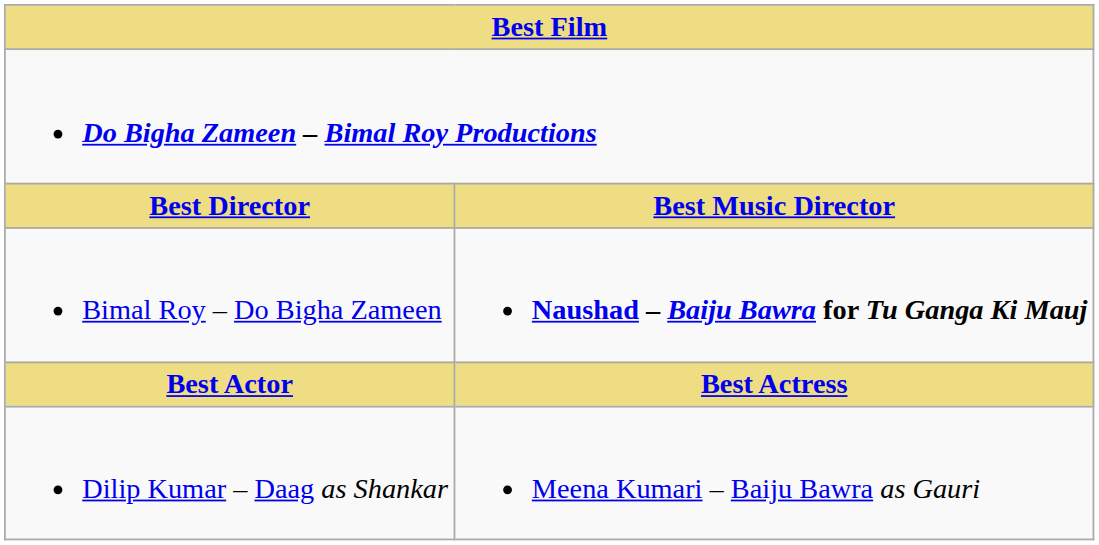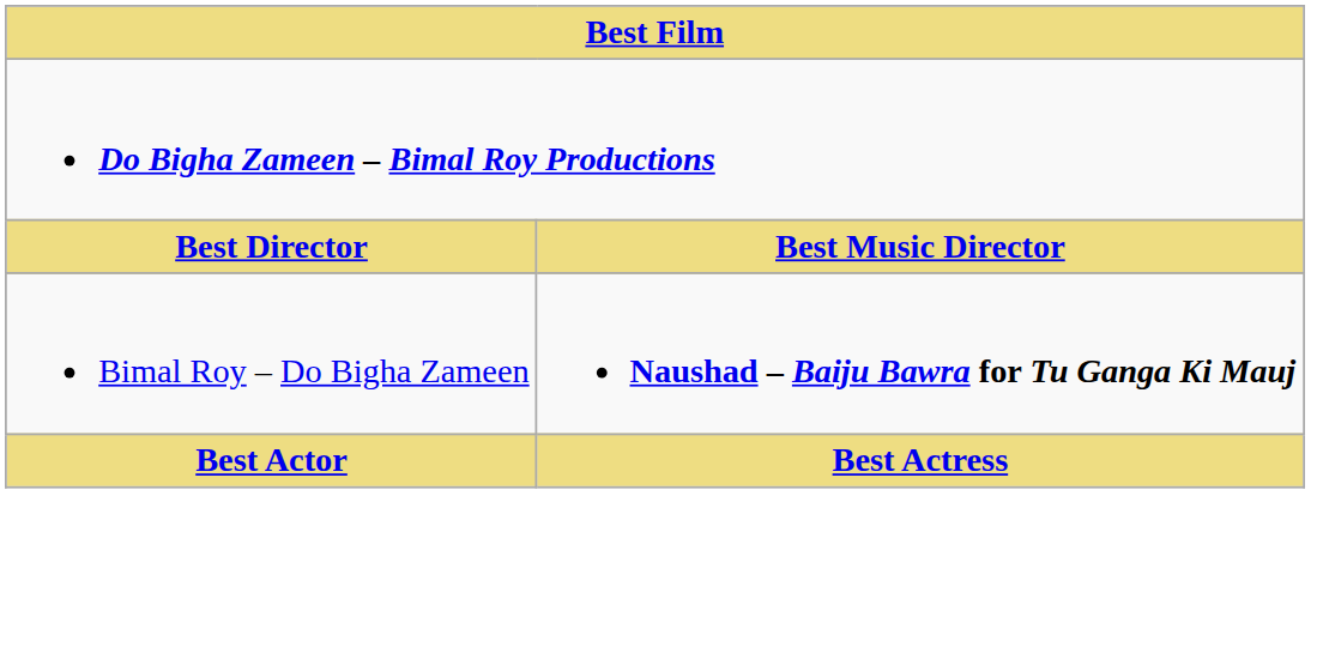 <table class="wikitable">
 <tr>
 <th colspan=2 style="background:#EEDD82;"><a href='#'>Best Film</a></th>
 </tr>
 <tr>
 <td colspan=2><br><ul><li><strong><em><a href='#'>Do Bigha Zameen</a><em> – <a href='#'>Bimal Roy Productions</a><strong></li></ul></td>
 </tr>
 <tr>
 <th style="background:#EEDD82;"><a href='#'>Best Director</a></th>
 <th style="background:#EEDD82;"><a href='#'>Best Music Director</a></th>
 </tr>
 <tr>
 <td valign=top><br><ul><li></strong><a href='#'>Bimal Roy</a> – </em><a href='#'>Do Bigha Zameen</a></em></strong></li></ul></td>
 <td valign=top><br><ul><li><strong><a href='#'>Naushad</a> – <em><a href='#'>Baiju Bawra</a></em> for <em>Tu Ganga Ki Mauj<strong><em></li></ul></td>
 </tr>
 <tr>
 <th style="background:#EEDD82;"><a href='#'>Best Actor</a></th>
 <th style="background:#EEDD82;"><a href='#'>Best Actress</a></th>
 </tr>
-<tr>
-<td valign=top><br><ul><li></strong><a href='#'>Dilip Kumar</a> – </em><a href='#'>Daag</a><em> as Shankar<strong></li></ul></td>
-<td valign=top><br><ul><li></strong><a href='#'>Meena Kumari</a> – </em><a href='#'>Baiju Bawra</a><em> as Gauri<strong></li></ul></td>
-</tr>
 </table>
